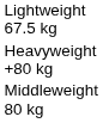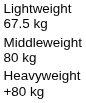 <table>
 <tr>
 <td>Lightweight<br>67.5 kg</td>
+<td></td>
+<td></td>
+<td></td>
+</tr>
+<tr>
+<td>Middleweight<br>80 kg</td>
 <td></td>
 <td></td>
 <td></td>
 </tr>
 <tr>
 <td>Heavyweight<br>+80 kg</td>
 <td></td>
 <td></td>
 <td></td>
 </tr>
-<tr>
-<td>Middleweight<br>80 kg</td>
-<td></td>
-<td></td>
-<td></td>
-</tr>
 </table>
